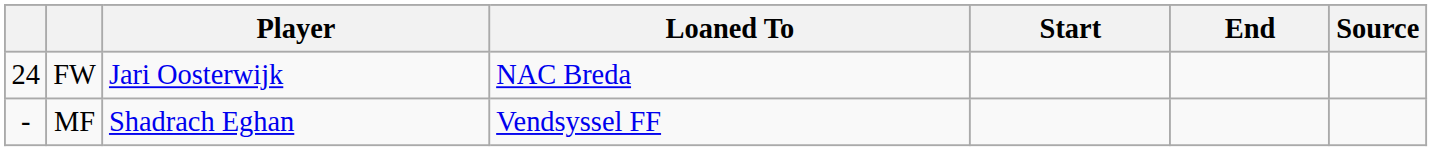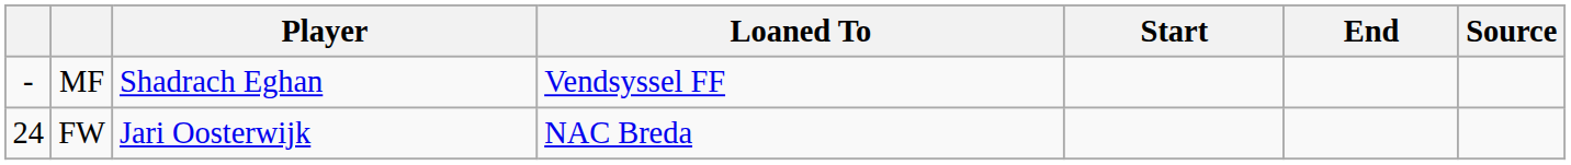 <table class="wikitable plainrowheaders sortable" style="font-size:95%">
 <tr>
 <th></th>
 <th></th>
 <th scope="col" style="width:200px;"><strong>Player</strong></th>
 <th scope="col" style="width:250px;"><strong>Loaned To</strong></th>
 <th scope="col" style="width:100px;"><strong>Start</strong></th>
 <th scope="col" style="width:78px;"><strong>End</strong></th>
 <th><strong>Source</strong></th>
 </tr>
 <tr>
+<td align=center>-</td>
+<td align="center">MF</td>
+<td> <a href='#'>Shadrach Eghan</a></td>
+<td> <a href='#'>Vendsyssel FF</a></td>
+<td align=center></td>
+<td align=center></td>
+<td align="center"></td>
+</tr>
+<tr>
 <td align=center>24</td>
 <td align="center">FW</td>
 <td> <a href='#'>Jari Oosterwijk</a></td>
 <td> <a href='#'>NAC Breda</a></td>
 <td align=center></td>
 <td align=center></td>
 <td align="center"></td>
 </tr>
-<tr>
-<td align=center>-</td>
-<td align="center">MF</td>
-<td> <a href='#'>Shadrach Eghan</a></td>
-<td> <a href='#'>Vendsyssel FF</a></td>
-<td align=center></td>
-<td align=center></td>
-<td align="center"></td>
-</tr>
 </table>
